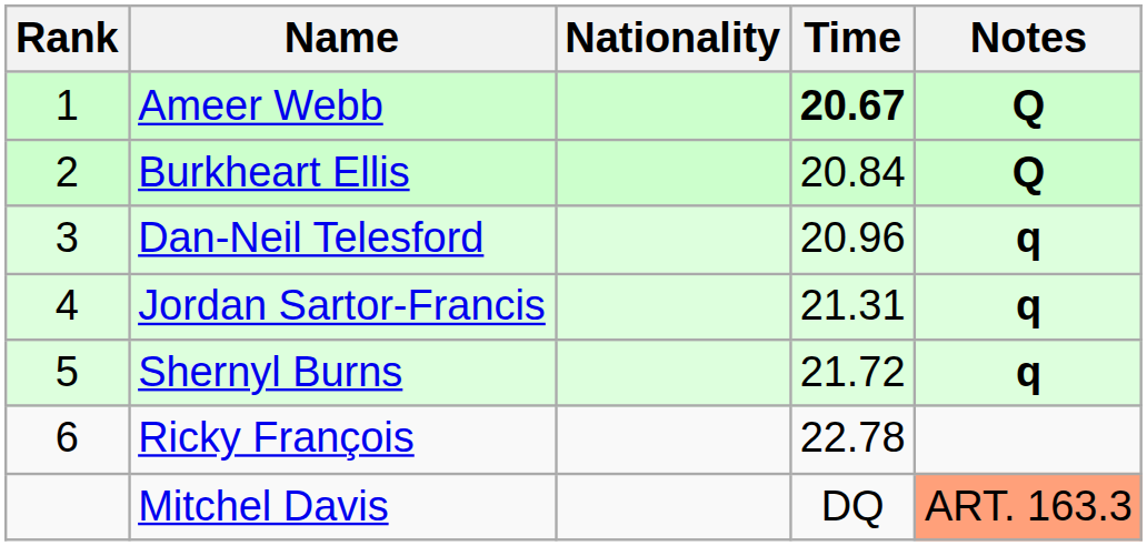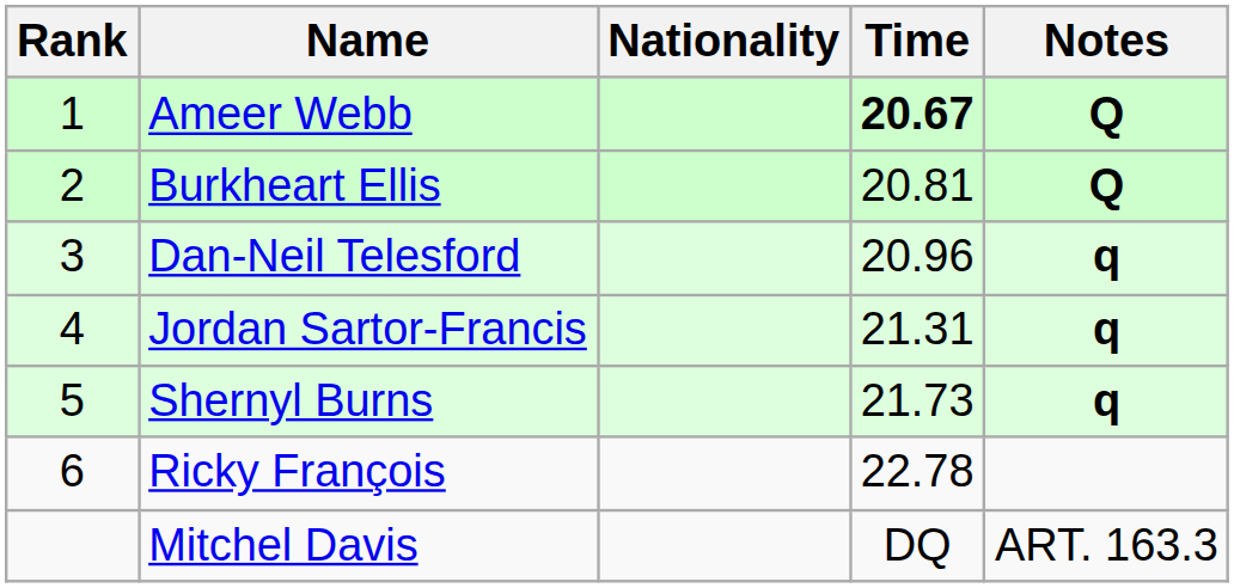 <table class="wikitable sortable" style="text-align:center">
 <tr>
 <th>Rank</th>
 <th>Name</th>
 <th>Nationality</th>
 <th>Time</th>
 <th>Notes</th>
 </tr>
 <tr bgcolor=ccffcc>
 <td align=center>1</td>
 <td align=left><a href='#'>Ameer Webb</a></td>
 <td align=left></td>
 <td><strong>20.67</strong></td>
 <td><strong>Q</strong></td>
 </tr>
 <tr bgcolor=ccffcc>
 <td align=center>2</td>
 <td align=left><a href='#'>Burkheart Ellis</a></td>
 <td align=left></td>
-<td>20.84</td>
+<td>20.81</td>
 <td><strong>Q</strong></td>
 </tr>
 <tr bgcolor=ddffdd>
 <td align=center>3</td>
 <td align=left><a href='#'>Dan-Neil Telesford</a></td>
 <td align=left></td>
 <td>20.96</td>
 <td><strong>q</strong></td>
 </tr>
 <tr bgcolor=ddffdd>
 <td align=center>4</td>
 <td align=left><a href='#'>Jordan Sartor-Francis</a></td>
 <td align=left></td>
 <td>21.31</td>
 <td><strong>q</strong></td>
 </tr>
 <tr bgcolor=ddffdd>
 <td align=center>5</td>
 <td align=left><a href='#'>Shernyl Burns</a></td>
 <td align=left></td>
-<td>21.72</td>
+<td>21.73</td>
 <td><strong>q</strong></td>
 </tr>
 <tr>
 <td align=center>6</td>
 <td align=left><a href='#'>Ricky François</a></td>
 <td align=left></td>
 <td>22.78</td>
 <td></td>
 </tr>
 <tr>
 <td align=center></td>
 <td align=left><a href='#'>Mitchel Davis</a></td>
 <td align=left></td>
 <td>DQ</td>
-<td style="background: lightsalmon;">ART. 163.3</td>
+<td>ART. 163.3</td>
 </tr>
 </table>
